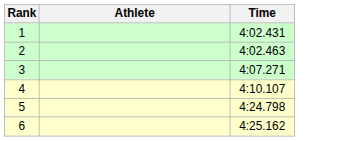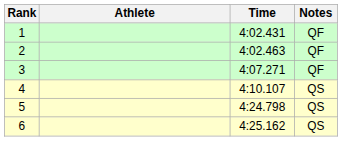 <table class=wikitable style="text-align:center">
 <tr>
 <th width=40>Rank</th>
 <th width=250>Athlete</th>
 <th width=80>Time</th>
+<th width=50>Notes</th>
 </tr>
 <tr bgcolor="ccffcc">
 <td>1</td>
 <td align=left></td>
 <td>4:02.431</td>
+<td>QF</td>
 </tr>
 <tr bgcolor="ccffcc">
 <td>2</td>
 <td align=left></td>
 <td>4:02.463</td>
+<td>QF</td>
 </tr>
 <tr bgcolor="ccffcc">
 <td>3</td>
 <td align=left></td>
 <td>4:07.271</td>
+<td>QF</td>
 </tr>
 <tr bgcolor="ffffcc">
 <td>4</td>
 <td align=left></td>
 <td>4:10.107</td>
+<td>QS</td>
 </tr>
 <tr bgcolor="#ffffcc">
 <td>5</td>
 <td align=left></td>
 <td>4:24.798</td>
+<td>QS</td>
 </tr>
 <tr bgcolor="#ffffcc">
 <td>6</td>
 <td align=left></td>
 <td>4:25.162</td>
+<td>QS</td>
 </tr>
 </table>
